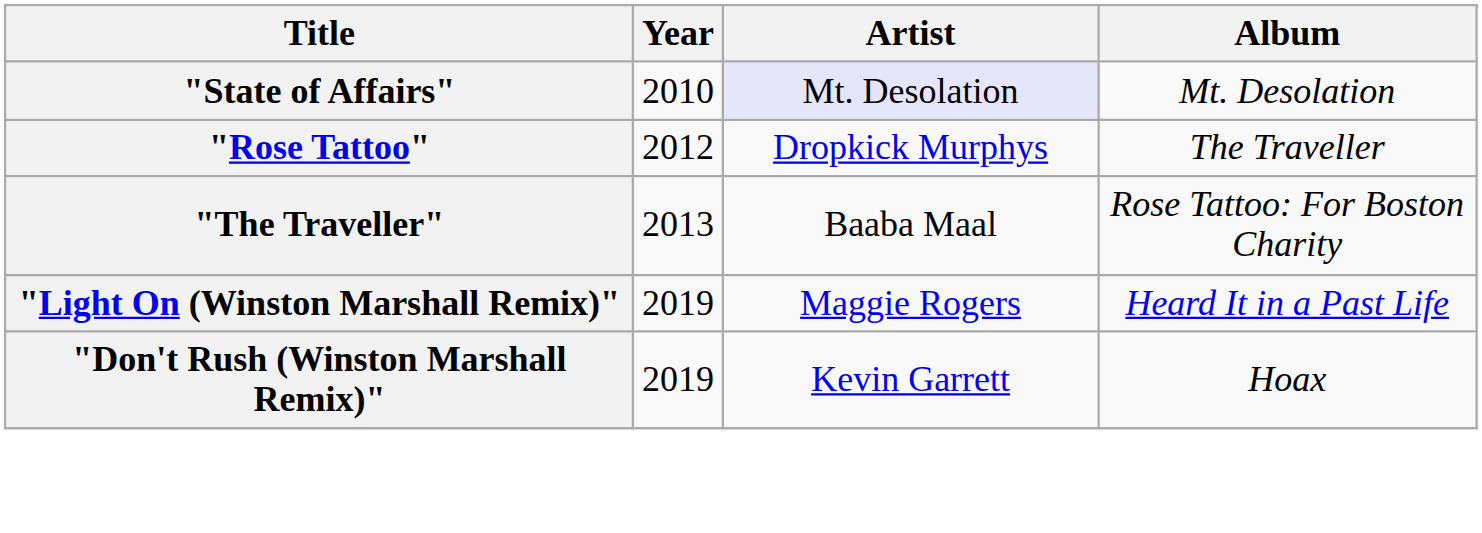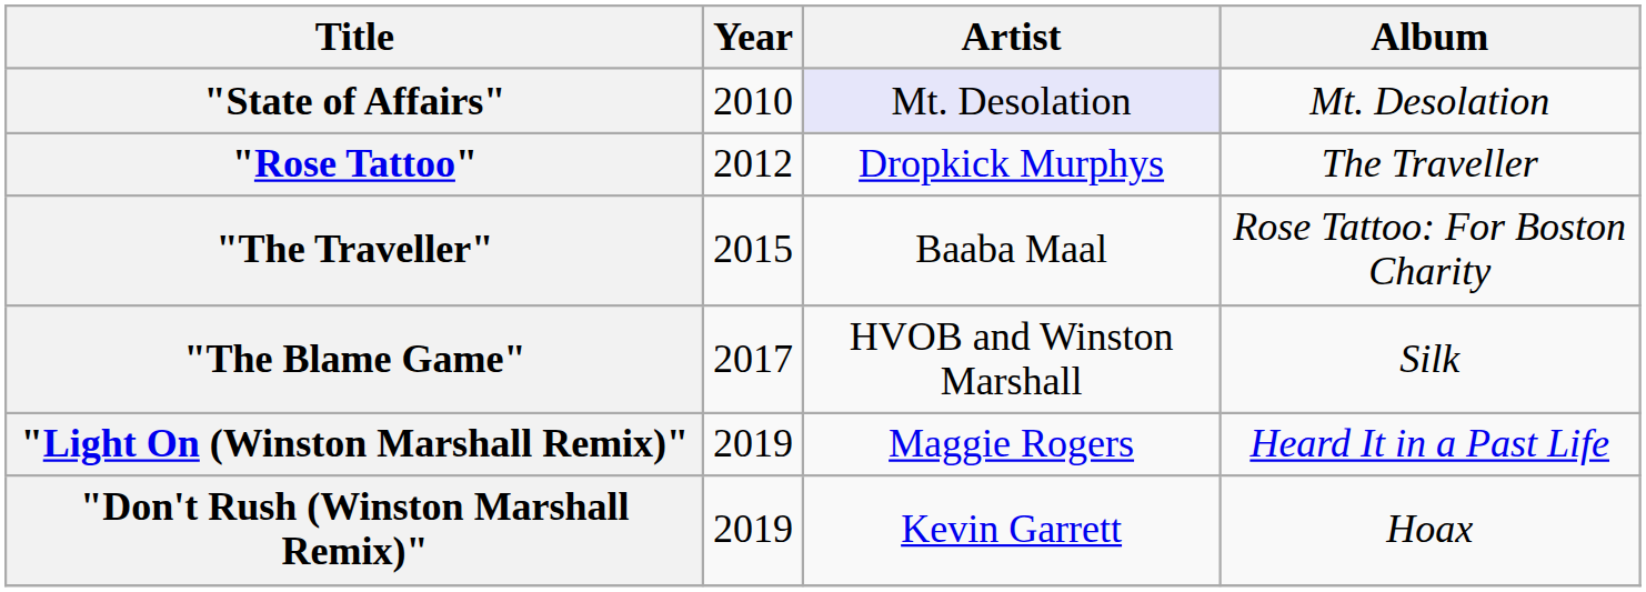 <table class="wikitable plainrowheaders" style="text-align:center;">
 <tr>
 <th scope="col" style="width:17em;">Title</th>
 <th scope="col" style="width:1em;">Year</th>
 <th scope="col" style="width:10em;">Artist</th>
 <th scope="col" style="width:10em;">Album</th>
 </tr>
 <tr>
 <th scope="row">"State of Affairs"</th>
 <td>2010</td>
 <td style="background: lavender;">Mt. Desolation</td>
 <td><em>Mt. Desolation</em></td>
 </tr>
 <tr>
 <th scope="row">"<a href='#'>Rose Tattoo</a>"</th>
 <td>2012</td>
 <td><a href='#'>Dropkick Murphys</a></td>
 <td><em>The Traveller</em></td>
 </tr>
 <tr>
 <th scope="row">"The Traveller"</th>
-<td>2013</td>
+<td>2015</td>
 <td>Baaba Maal</td>
 <td><em>Rose Tattoo: For Boston Charity</em></td>
+</tr>
+<tr>
+<th scope="row">"The Blame Game"</th>
+<td>2017</td>
+<td>HVOB and Winston Marshall</td>
+<td><em>Silk</em></td>
 </tr>
 <tr>
 <th scope="row">"<a href='#'>Light On</a> (Winston Marshall Remix)"</th>
 <td>2019</td>
 <td><a href='#'>Maggie Rogers</a></td>
 <td><em><a href='#'>Heard It in a Past Life</a></em></td>
 </tr>
 <tr>
 <th scope="row">"Don't Rush (Winston Marshall Remix)"</th>
 <td>2019</td>
 <td><a href='#'>Kevin Garrett</a></td>
 <td><em>Hoax</em></td>
 </tr>
 <tr>
 </tr>
 </table>
